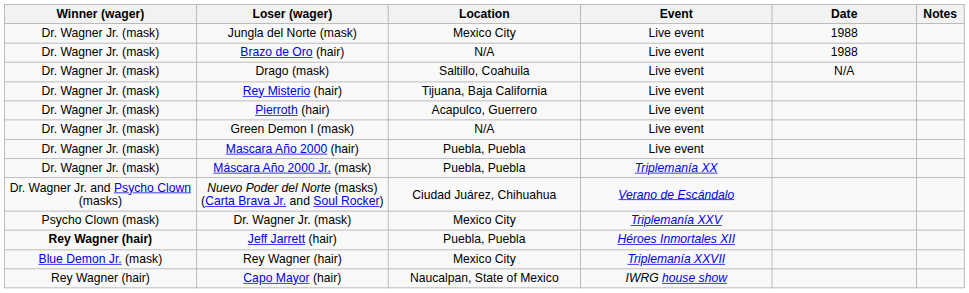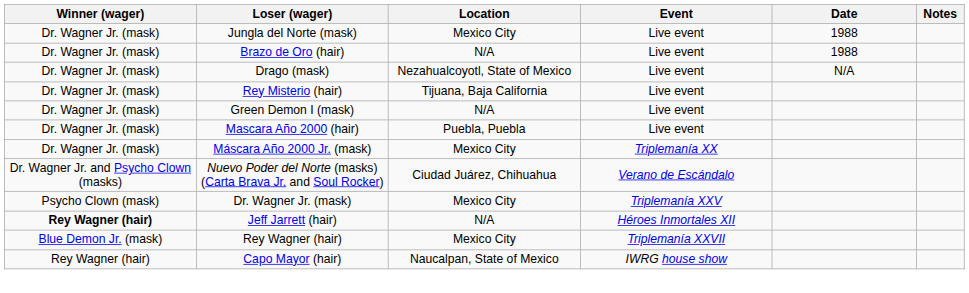 <table class="wikitable sortable" width=100%  style="text-align: center">
 <tr>
 <th width=20% scope="col">Winner (wager)</th>
 <th width=20% scope="col">Loser (wager)</th>
 <th width=20% scope="col">Location</th>
 <th width=20% scope="col">Event</th>
 <th width=15% scope="col">Date</th>
 <th class="unsortable" width=5% scope="col">Notes</th>
 </tr>
 <tr>
 <td>Dr. Wagner Jr. (mask)</td>
 <td>Jungla del Norte (mask)</td>
 <td>Mexico City</td>
 <td>Live event</td>
 <td>1988</td>
 <td></td>
 </tr>
 <tr>
 <td>Dr. Wagner Jr. (mask)</td>
 <td><a href='#'>Brazo de Oro</a> (hair)</td>
 <td>N/A</td>
 <td>Live event</td>
 <td>1988</td>
 <td></td>
 </tr>
 <tr>
 <td>Dr. Wagner Jr. (mask)</td>
 <td>Drago (mask)</td>
-<td>Saltillo, Coahuila</td>
+<td>Nezahualcoyotl, State of Mexico</td>
 <td>Live event</td>
 <td>N/A</td>
 <td></td>
 </tr>
 <tr>
 <td>Dr. Wagner Jr. (mask)</td>
 <td><a href='#'>Rey Misterio</a> (hair)</td>
 <td>Tijuana, Baja California</td>
-<td>Live event</td>
-<td></td>
-<td></td>
-</tr>
-<tr>
-<td>Dr. Wagner Jr. (mask)</td>
-<td><a href='#'>Pierroth</a> (hair)</td>
-<td>Acapulco, Guerrero</td>
 <td>Live event</td>
 <td></td>
 <td></td>
 </tr>
 <tr>
 <td>Dr. Wagner Jr. (mask)</td>
 <td>Green Demon I (mask)</td>
 <td>N/A</td>
 <td>Live event</td>
 <td></td>
 <td></td>
 </tr>
 <tr>
 <td>Dr. Wagner Jr. (mask)</td>
 <td><a href='#'>Mascara Año 2000</a> (hair)</td>
 <td>Puebla, Puebla</td>
 <td>Live event</td>
 <td></td>
 <td></td>
 </tr>
 <tr>
 <td>Dr. Wagner Jr. (mask)</td>
 <td><a href='#'>Máscara Año 2000 Jr.</a> (mask)</td>
-<td>Puebla, Puebla</td>
+<td>Mexico City</td>
 <td><em><a href='#'>Triplemanía XX</a></em></td>
 <td></td>
 <td></td>
 </tr>
 <tr>
 <td>Dr. Wagner Jr. and <a href='#'>Psycho Clown</a> (masks)</td>
 <td><em>Nuevo Poder del Norte</em> (masks)<br>(<a href='#'>Carta Brava Jr.</a> and <a href='#'>Soul Rocker</a>)</td>
 <td>Ciudad Juárez, Chihuahua</td>
 <td><em><a href='#'>Verano de Escándalo</a></em></td>
 <td></td>
 <td></td>
 </tr>
 <tr>
 <td>Psycho Clown (mask)</td>
 <td>Dr. Wagner Jr. (mask)</td>
 <td>Mexico City</td>
 <td><em><a href='#'>Triplemanía XXV</a></em></td>
 <td></td>
 <td></td>
 </tr>
 <tr>
 <td><strong>Rey Wagner (hair)</strong></td>
 <td><a href='#'>Jeff Jarrett</a> (hair)</td>
-<td>Puebla, Puebla</td>
+<td>N/A</td>
 <td><em><a href='#'>Héroes Inmortales XII</a></em></td>
 <td></td>
 <td></td>
 </tr>
 <tr>
 <td><a href='#'>Blue Demon Jr.</a> (mask)</td>
 <td>Rey Wagner (hair)</td>
 <td>Mexico City</td>
 <td><em><a href='#'>Triplemanía XXVII</a></em></td>
 <td></td>
 <td></td>
 </tr>
 <tr>
 <td>Rey Wagner (hair)</td>
 <td><a href='#'>Capo Mayor</a> (hair)</td>
 <td>Naucalpan, State of Mexico</td>
 <td><em>IWRG <a href='#'>house show</a></em></td>
 <td></td>
 <td></td>
 </tr>
 </table>
